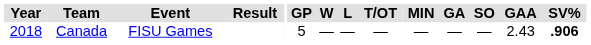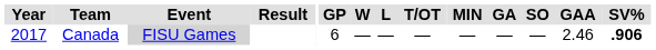 <table border="0" cellpadding="1" cellspacing="0" ID="Table3" style="text-align:center; width:40em">
 <tr ALIGN="center" bgcolor="#e0e0e0">
 <th>Year</th>
 <th>Team</th>
 <th>Event</th>
 <th>Result</th>
 <th rowspan="99" bgcolor="#ffffff"></th>
 <th>GP</th>
 <th>W</th>
 <th>L</th>
 <th>T/OT</th>
 <th>MIN</th>
 <th>GA</th>
 <th>SO</th>
 <th>GAA</th>
 <th>SV%</th>
 </tr>
 <tr ALIGN="center">
-<td><a href='#'>2018</a></td>
+<td><a href='#'>2017</a></td>
 <td><a href='#'>Canada</a></td>
-<td><a href='#'>FISU Games</a></td>
+<td style="background: lightgrey;"><a href='#'>FISU Games</a></td>
 <td></td>
-<td>5</td>
+<td>6</td>
 <td>—</td>
 <td>—</td>
 <td>—</td>
 <td>—</td>
 <td>—</td>
 <td>—</td>
-<td>2.43</td>
+<td>2.46</td>
 <td><strong>.906</strong></td>
 </tr>
 </table>
